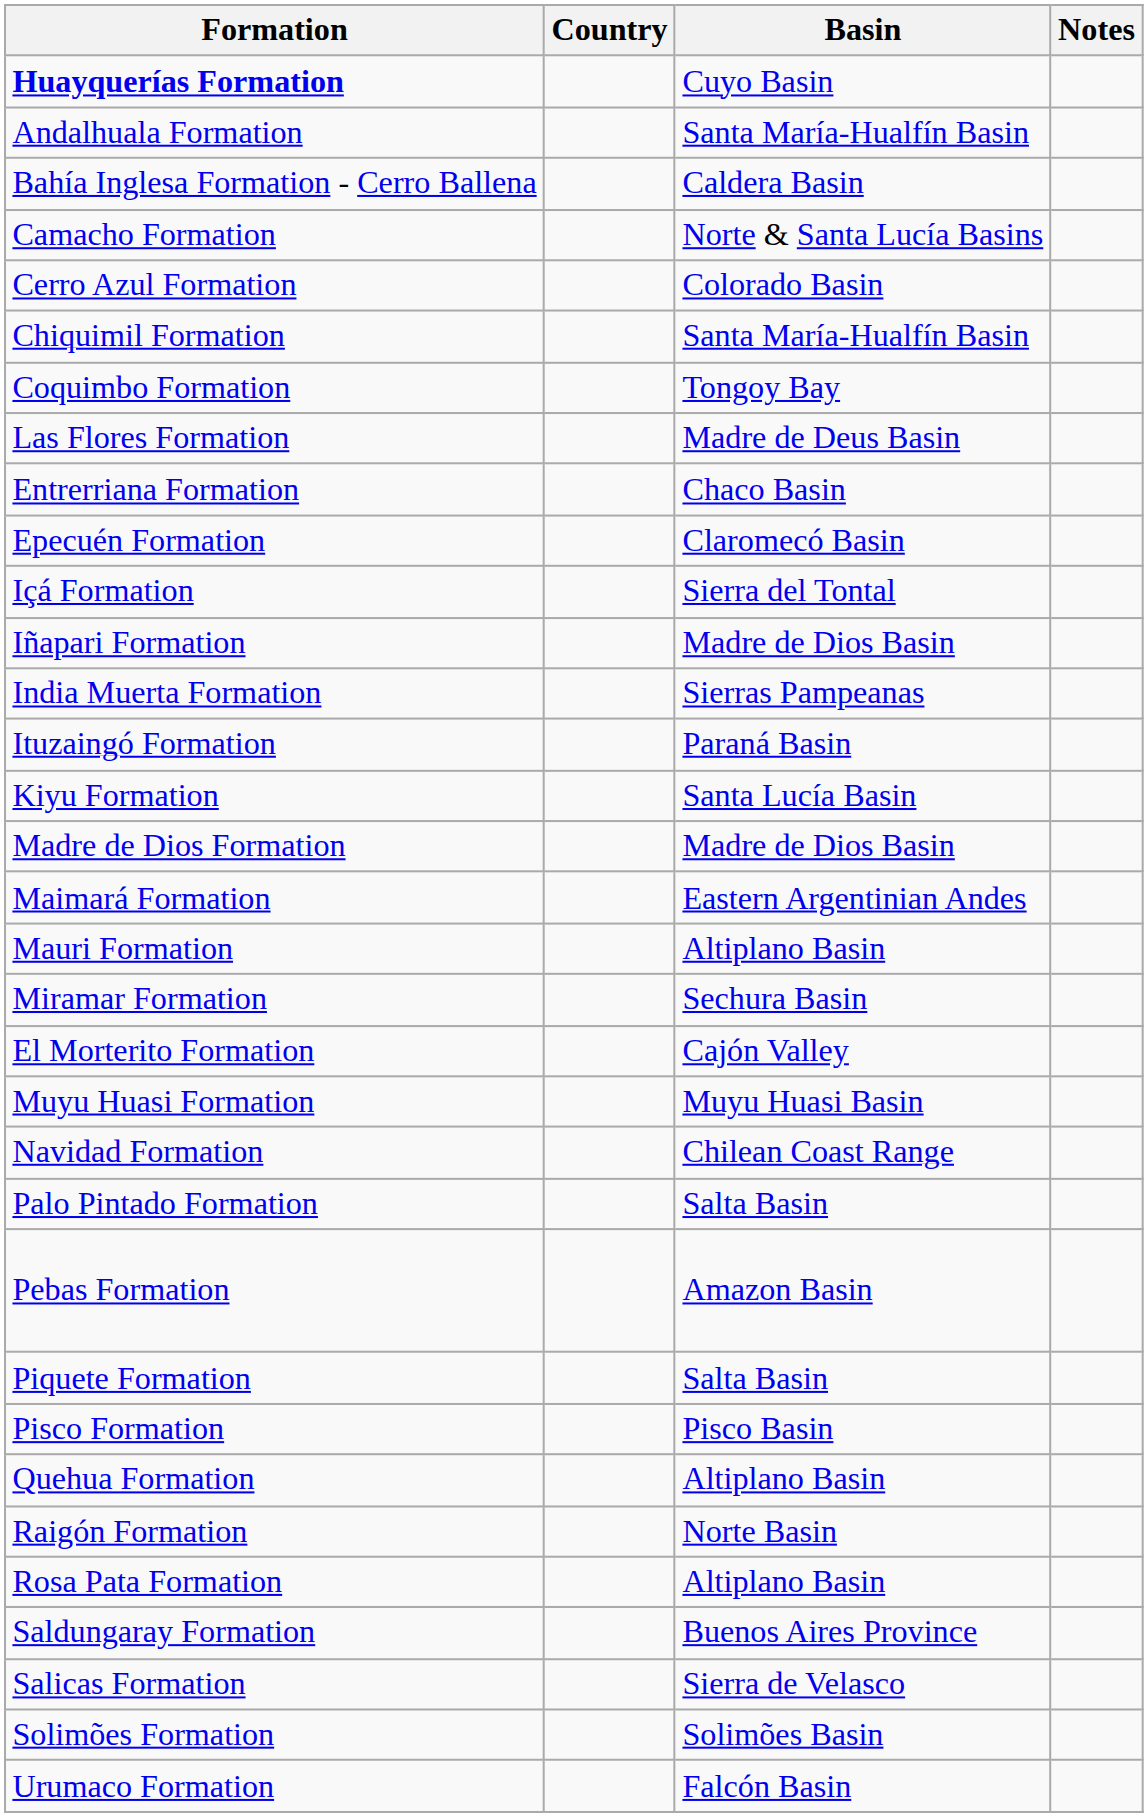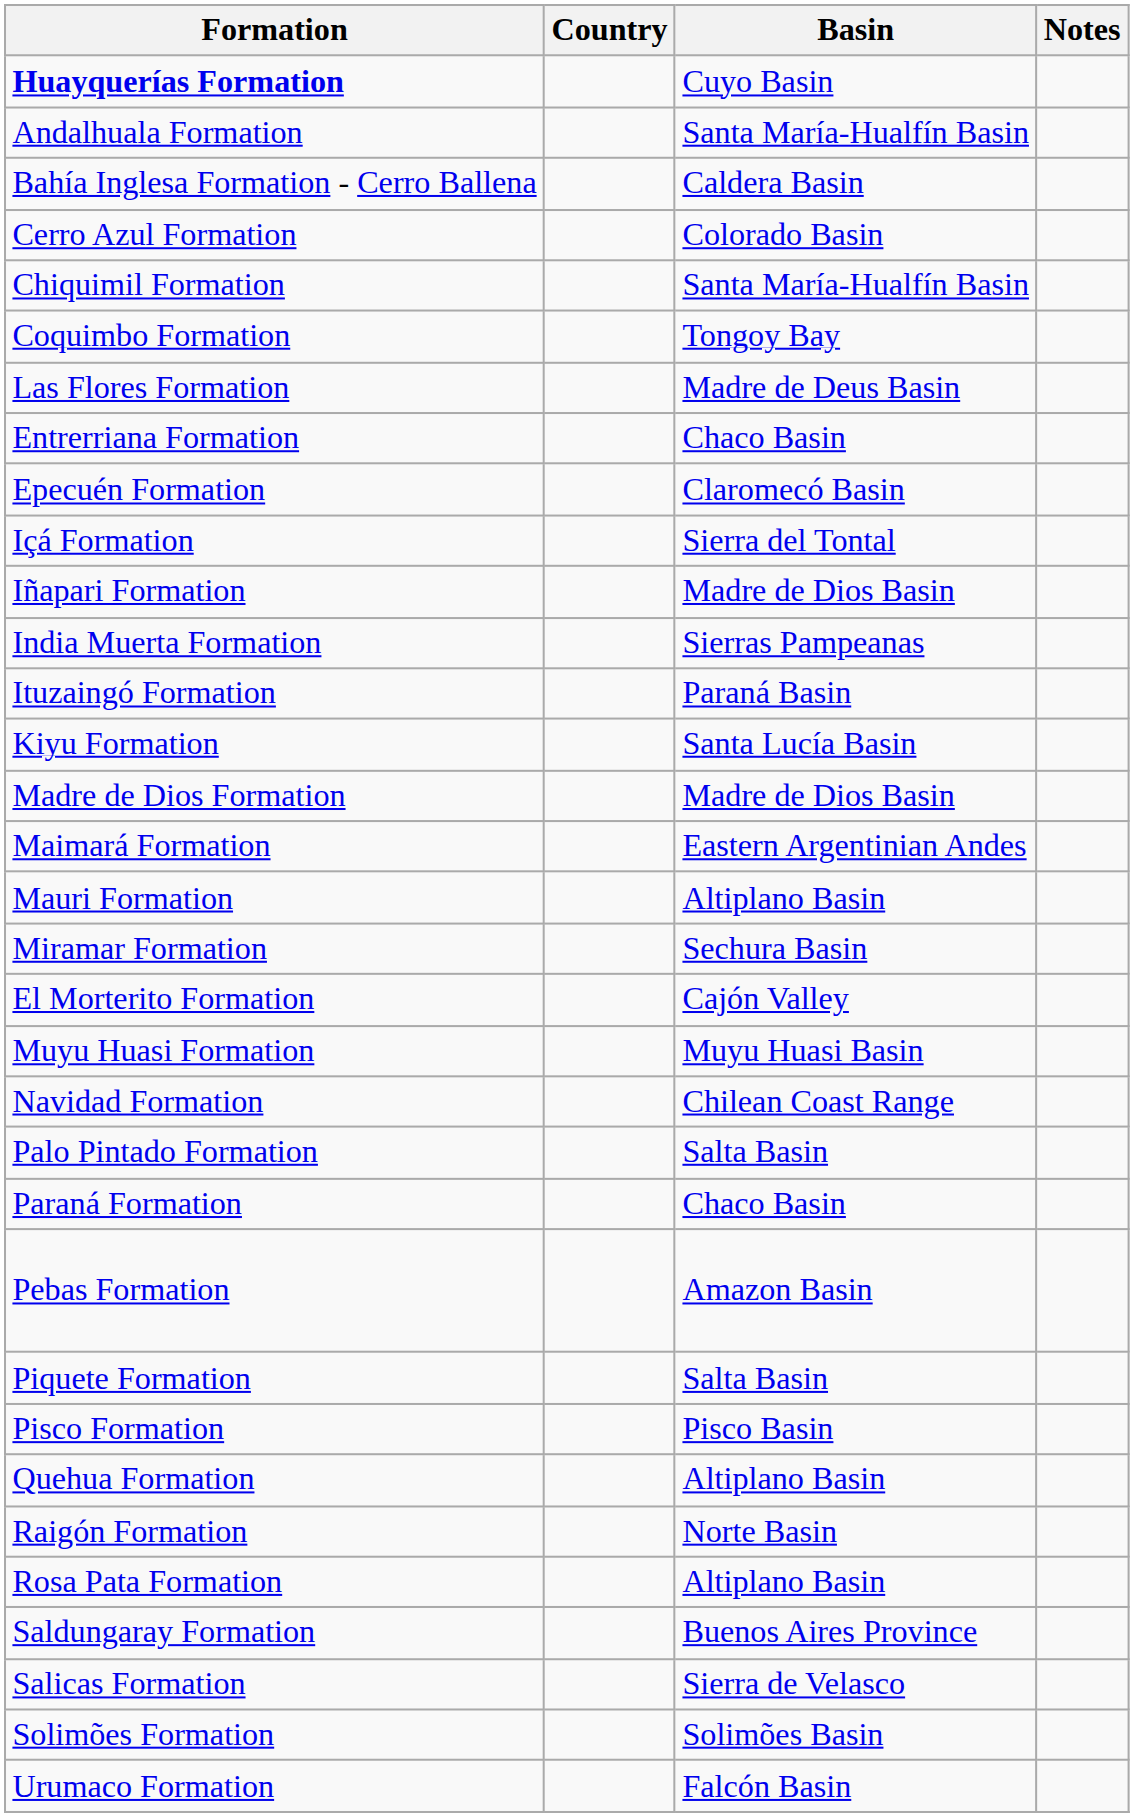 <table class="wikitable sortable">
 <tr>
 <th>Formation<br></th>
 <th>Country</th>
 <th>Basin</th>
 <th class=unsortable>Notes</th>
 </tr>
 <tr>
 <td><strong><a href='#'>Huayquerías Formation</a></strong></td>
 <td></td>
 <td><a href='#'>Cuyo Basin</a></td>
 <td></td>
 </tr>
 <tr>
 <td><a href='#'>Andalhuala Formation</a></td>
 <td></td>
 <td><a href='#'>Santa María-Hualfín Basin</a></td>
 <td></td>
 </tr>
 <tr>
 <td><a href='#'>Bahía Inglesa Formation</a> - <a href='#'>Cerro Ballena</a></td>
 <td></td>
 <td><a href='#'>Caldera Basin</a></td>
-<td></td>
-</tr>
-<tr>
-<td><a href='#'>Camacho Formation</a></td>
-<td></td>
-<td><a href='#'>Norte</a> & <a href='#'>Santa Lucía Basins</a></td>
 <td></td>
 </tr>
 <tr>
 <td><a href='#'>Cerro Azul Formation</a></td>
 <td></td>
 <td><a href='#'>Colorado Basin</a></td>
 <td></td>
 </tr>
 <tr>
 <td><a href='#'>Chiquimil Formation</a></td>
 <td></td>
 <td><a href='#'>Santa María-Hualfín Basin</a></td>
 <td></td>
 </tr>
 <tr>
 <td><a href='#'>Coquimbo Formation</a></td>
 <td></td>
 <td><a href='#'>Tongoy Bay</a></td>
 <td></td>
 </tr>
 <tr>
 <td><a href='#'>Las Flores Formation</a></td>
 <td></td>
 <td><a href='#'>Madre de Deus Basin</a></td>
 <td></td>
 </tr>
 <tr>
 <td><a href='#'>Entrerriana Formation</a></td>
 <td></td>
 <td><a href='#'>Chaco Basin</a></td>
 <td></td>
 </tr>
 <tr>
 <td><a href='#'>Epecuén Formation</a></td>
 <td></td>
 <td><a href='#'>Claromecó Basin</a></td>
 <td></td>
 </tr>
 <tr>
 <td><a href='#'>Içá Formation</a></td>
 <td></td>
 <td><a href='#'>Sierra del Tontal</a></td>
 <td></td>
 </tr>
 <tr>
 <td><a href='#'>Iñapari Formation</a></td>
 <td></td>
 <td><a href='#'>Madre de Dios Basin</a></td>
 <td></td>
 </tr>
 <tr>
 <td><a href='#'>India Muerta Formation</a></td>
 <td></td>
 <td><a href='#'>Sierras Pampeanas</a></td>
 <td></td>
 </tr>
 <tr>
 <td><a href='#'>Ituzaingó Formation</a></td>
 <td></td>
 <td><a href='#'>Paraná Basin</a></td>
 <td></td>
 </tr>
 <tr>
 <td><a href='#'>Kiyu Formation</a></td>
 <td></td>
 <td><a href='#'>Santa Lucía Basin</a></td>
 <td></td>
 </tr>
 <tr>
 <td><a href='#'>Madre de Dios Formation</a></td>
 <td></td>
 <td><a href='#'>Madre de Dios Basin</a></td>
 <td></td>
 </tr>
 <tr>
 <td><a href='#'>Maimará Formation</a></td>
 <td></td>
 <td><a href='#'>Eastern Argentinian Andes</a></td>
 <td></td>
 </tr>
 <tr>
 <td><a href='#'>Mauri Formation</a></td>
 <td></td>
 <td><a href='#'>Altiplano Basin</a></td>
 <td></td>
 </tr>
 <tr>
 <td><a href='#'>Miramar Formation</a></td>
 <td></td>
 <td><a href='#'>Sechura Basin</a></td>
 <td></td>
 </tr>
 <tr>
 <td><a href='#'>El Morterito Formation</a></td>
 <td></td>
 <td><a href='#'>Cajón Valley</a></td>
 <td></td>
 </tr>
 <tr>
 <td><a href='#'>Muyu Huasi Formation</a></td>
 <td></td>
 <td><a href='#'>Muyu Huasi Basin</a></td>
 <td></td>
 </tr>
 <tr>
 <td><a href='#'>Navidad Formation</a></td>
 <td></td>
 <td><a href='#'>Chilean Coast Range</a></td>
 <td></td>
 </tr>
 <tr>
 <td><a href='#'>Palo Pintado Formation</a></td>
 <td></td>
 <td><a href='#'>Salta Basin</a></td>
 <td></td>
 </tr>
 <tr>
+<td><a href='#'>Paraná Formation</a></td>
+<td></td>
+<td><a href='#'>Chaco Basin</a></td>
+<td></td>
+</tr>
+<tr>
 <td><a href='#'>Pebas Formation</a></td>
 <td><br><br><br></td>
 <td><a href='#'>Amazon Basin</a></td>
 <td></td>
 </tr>
 <tr>
 <td><a href='#'>Piquete Formation</a></td>
 <td></td>
 <td><a href='#'>Salta Basin</a></td>
 <td></td>
 </tr>
 <tr>
 <td><a href='#'>Pisco Formation</a></td>
 <td></td>
 <td><a href='#'>Pisco Basin</a></td>
 <td></td>
 </tr>
 <tr>
 <td><a href='#'>Quehua Formation</a></td>
 <td></td>
 <td><a href='#'>Altiplano Basin</a></td>
 <td></td>
 </tr>
 <tr>
 <td><a href='#'>Raigón Formation</a></td>
 <td></td>
 <td><a href='#'>Norte Basin</a></td>
 <td></td>
 </tr>
 <tr>
 <td><a href='#'>Rosa Pata Formation</a></td>
 <td></td>
 <td><a href='#'>Altiplano Basin</a></td>
 <td></td>
 </tr>
 <tr>
 <td><a href='#'>Saldungaray Formation</a></td>
 <td></td>
 <td><a href='#'>Buenos Aires Province</a></td>
 <td></td>
 </tr>
 <tr>
 <td><a href='#'>Salicas Formation</a></td>
 <td></td>
 <td><a href='#'>Sierra de Velasco</a></td>
 <td></td>
 </tr>
 <tr>
 <td><a href='#'>Solimões Formation</a></td>
 <td></td>
 <td><a href='#'>Solimões Basin</a></td>
 <td></td>
 </tr>
 <tr>
 <td><a href='#'>Urumaco Formation</a></td>
 <td></td>
 <td><a href='#'>Falcón Basin</a></td>
 <td></td>
 </tr>
 <tr>
 </tr>
 </table>
